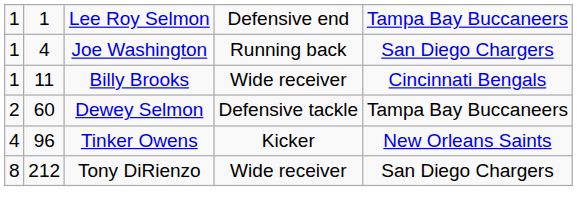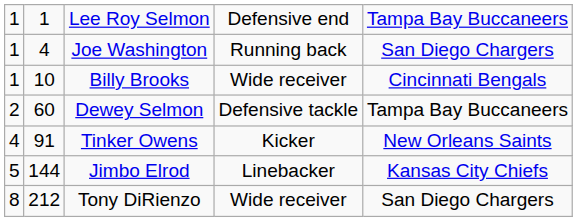 <table class="wikitable" style="text-align:center">
 <tr>
 <td>1</td>
 <td>1</td>
 <td><a href='#'>Lee Roy Selmon</a></td>
 <td>Defensive end</td>
 <td><a href='#'>Tampa Bay Buccaneers</a></td>
 </tr>
 <tr>
 <td>1</td>
 <td>4</td>
 <td><a href='#'>Joe Washington</a></td>
 <td>Running back</td>
 <td><a href='#'>San Diego Chargers</a></td>
 </tr>
 <tr>
 <td>1</td>
-<td>11</td>
+<td>10</td>
 <td><a href='#'>Billy Brooks</a></td>
 <td>Wide receiver</td>
 <td><a href='#'>Cincinnati Bengals</a></td>
 </tr>
 <tr>
 <td>2</td>
 <td>60</td>
 <td><a href='#'>Dewey Selmon</a></td>
 <td>Defensive tackle</td>
 <td>Tampa Bay Buccaneers</td>
 </tr>
 <tr>
 <td>4</td>
-<td>96</td>
+<td>91</td>
 <td><a href='#'>Tinker Owens</a></td>
 <td>Kicker</td>
 <td><a href='#'>New Orleans Saints</a></td>
+</tr>
+<tr>
+<td>5</td>
+<td>144</td>
+<td><a href='#'>Jimbo Elrod</a></td>
+<td>Linebacker</td>
+<td><a href='#'>Kansas City Chiefs</a></td>
 </tr>
 <tr>
 <td>8</td>
 <td>212</td>
 <td>Tony DiRienzo</td>
 <td>Wide receiver</td>
 <td>San Diego Chargers</td>
 </tr>
 </table>
